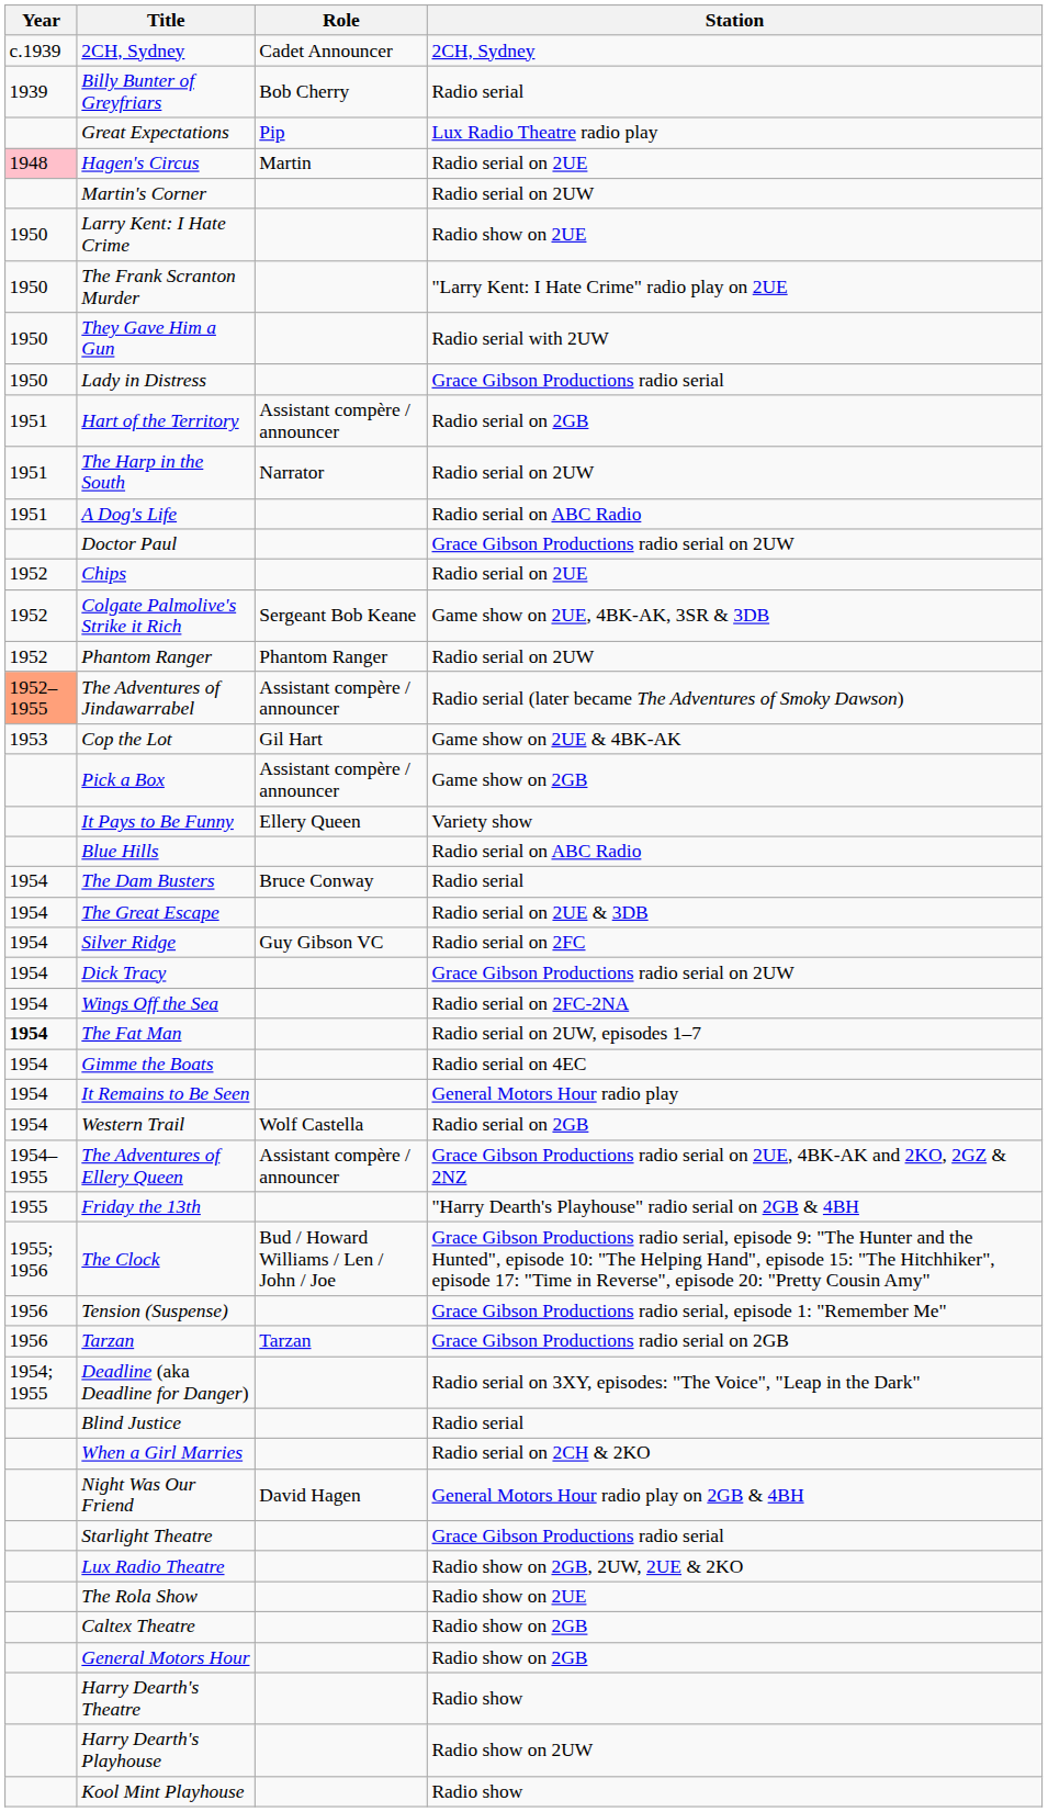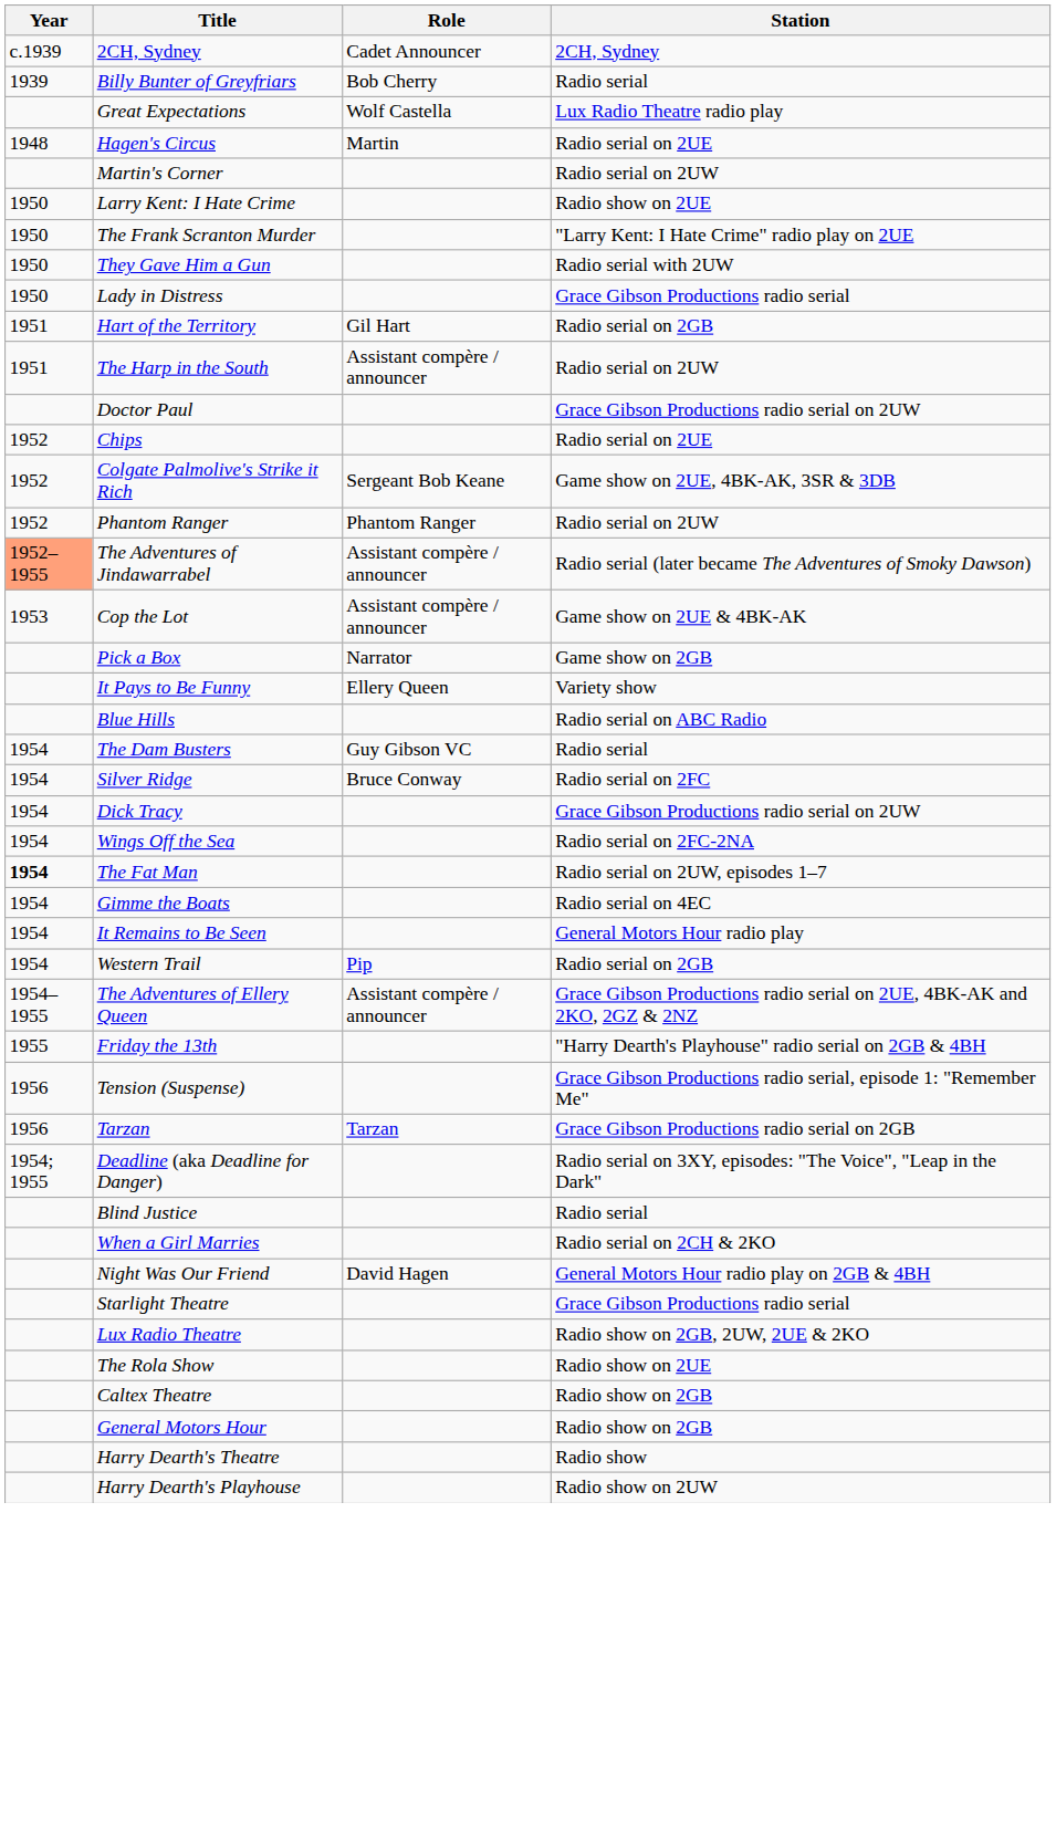 <table class=wikitable>
 <tr>
 <th>Year</th>
 <th>Title</th>
 <th>Role</th>
 <th>Station</th>
 </tr>
 <tr>
 <td>c.1939</td>
 <td><a href='#'>2CH, Sydney</a></td>
 <td>Cadet Announcer</td>
 <td><a href='#'>2CH, Sydney</a></td>
 </tr>
 <tr>
 <td>1939</td>
 <td><em><a href='#'>Billy Bunter of Greyfriars</a></em></td>
 <td>Bob Cherry</td>
 <td>Radio serial</td>
 </tr>
 <tr>
 <td></td>
 <td><em>Great Expectations</em></td>
-<td><a href='#'>Pip</a></td>
+<td>Wolf Castella</td>
 <td><a href='#'>Lux Radio Theatre</a> radio play</td>
 </tr>
 <tr>
-<td style="background: pink;">1948</td>
+<td>1948</td>
 <td><em><a href='#'>Hagen's Circus</a></em></td>
 <td>Martin</td>
 <td>Radio serial on <a href='#'>2UE</a></td>
 </tr>
 <tr>
 <td></td>
 <td><em>Martin's Corner</em></td>
 <td></td>
 <td>Radio serial on 2UW</td>
 </tr>
 <tr>
 <td>1950</td>
 <td><em>Larry Kent: I Hate Crime</em></td>
 <td></td>
 <td>Radio show on <a href='#'>2UE</a></td>
 </tr>
 <tr>
 <td>1950</td>
 <td><em>The Frank Scranton Murder</em></td>
 <td></td>
 <td>"Larry Kent: I Hate Crime" radio play on <a href='#'>2UE</a></td>
 </tr>
 <tr>
 <td>1950</td>
 <td><em><a href='#'>They Gave Him a Gun</a></em></td>
 <td></td>
 <td>Radio serial with 2UW</td>
 </tr>
 <tr>
 <td>1950</td>
 <td><em>Lady in Distress</em></td>
 <td></td>
 <td><a href='#'>Grace Gibson Productions</a> radio serial</td>
 </tr>
 <tr>
 <td>1951</td>
 <td><em><a href='#'>Hart of the Territory</a></em></td>
-<td>Assistant compère / announcer</td>
+<td>Gil Hart</td>
 <td>Radio serial on <a href='#'>2GB</a></td>
 </tr>
 <tr>
 <td>1951</td>
 <td><em><a href='#'>The Harp in the South</a></em></td>
-<td>Narrator</td>
+<td>Assistant compère / announcer</td>
 <td>Radio serial on 2UW</td>
-</tr>
-<tr>
-<td>1951</td>
-<td><em><a href='#'>A Dog's Life</a></em></td>
-<td></td>
-<td>Radio serial on <a href='#'>ABC Radio</a></td>
 </tr>
 <tr>
 <td></td>
 <td><em>Doctor Paul</em></td>
 <td></td>
 <td><a href='#'>Grace Gibson Productions</a> radio serial on 2UW</td>
 </tr>
 <tr>
 <td>1952</td>
 <td><em><a href='#'>Chips</a></em></td>
 <td></td>
 <td>Radio serial on <a href='#'>2UE</a></td>
 </tr>
 <tr>
 <td>1952</td>
 <td><em><a href='#'>Colgate Palmolive's Strike it Rich</a></em></td>
 <td>Sergeant Bob Keane</td>
 <td>Game show on <a href='#'>2UE</a>, 4BK-AK, 3SR & <a href='#'>3DB</a></td>
 </tr>
 <tr>
 <td>1952</td>
 <td><em>Phantom Ranger</em></td>
 <td>Phantom Ranger</td>
 <td>Radio serial on 2UW</td>
 </tr>
 <tr>
 <td style="background: lightsalmon;">1952–1955</td>
 <td><em>The Adventures of Jindawarrabel</em></td>
 <td>Assistant compère / announcer</td>
 <td>Radio serial (later became <em>The Adventures of Smoky Dawson</em>)</td>
 </tr>
 <tr>
 <td>1953</td>
 <td><em>Cop the Lot</em></td>
-<td>Gil Hart</td>
+<td>Assistant compère / announcer</td>
 <td>Game show on <a href='#'>2UE</a> & 4BK-AK</td>
 </tr>
 <tr>
 <td></td>
 <td><em><a href='#'>Pick a Box</a></em></td>
-<td>Assistant compère / announcer</td>
+<td>Narrator</td>
 <td>Game show on <a href='#'>2GB</a></td>
 </tr>
 <tr>
 <td></td>
 <td><em><a href='#'>It Pays to Be Funny</a></em></td>
 <td>Ellery Queen</td>
 <td>Variety show</td>
 </tr>
 <tr>
 <td></td>
 <td><em><a href='#'>Blue Hills</a></em></td>
 <td></td>
 <td>Radio serial on <a href='#'>ABC Radio</a></td>
 </tr>
 <tr>
 <td>1954</td>
 <td><em><a href='#'>The Dam Busters</a></em></td>
-<td>Bruce Conway</td>
+<td>Guy Gibson VC</td>
 <td>Radio serial</td>
 </tr>
 <tr>
 <td>1954</td>
-<td><em><a href='#'>The Great Escape</a></em></td>
-<td></td>
-<td>Radio serial on <a href='#'>2UE</a> & <a href='#'>3DB</a></td>
-</tr>
-<tr>
-<td>1954</td>
 <td><em><a href='#'>Silver Ridge</a></em></td>
-<td>Guy Gibson VC</td>
+<td>Bruce Conway</td>
 <td>Radio serial on <a href='#'>2FC</a></td>
 </tr>
 <tr>
 <td>1954</td>
 <td><em><a href='#'>Dick Tracy</a></em></td>
 <td></td>
 <td><a href='#'>Grace Gibson Productions</a> radio serial on 2UW</td>
 </tr>
 <tr>
 <td>1954</td>
 <td><em><a href='#'>Wings Off the Sea</a></em></td>
 <td></td>
 <td>Radio serial on <a href='#'>2FC-2NA</a></td>
 </tr>
 <tr>
 <td><strong>1954</strong></td>
 <td><em><a href='#'>The Fat Man</a></em></td>
 <td></td>
 <td>Radio serial on 2UW, episodes 1–7</td>
 </tr>
 <tr>
 <td>1954</td>
 <td><em><a href='#'>Gimme the Boats</a></em></td>
 <td></td>
 <td>Radio serial on 4EC</td>
 </tr>
 <tr>
 <td>1954</td>
 <td><em><a href='#'>It Remains to Be Seen</a></em></td>
 <td></td>
 <td><a href='#'>General Motors Hour</a> radio play</td>
 </tr>
 <tr>
 <td>1954</td>
 <td><em>Western Trail</em></td>
-<td>Wolf Castella</td>
+<td><a href='#'>Pip</a></td>
 <td>Radio serial on <a href='#'>2GB</a></td>
 </tr>
 <tr>
 <td>1954–1955</td>
 <td><em><a href='#'>The Adventures of Ellery Queen</a></em></td>
 <td>Assistant compère / announcer</td>
 <td><a href='#'>Grace Gibson Productions</a> radio serial on <a href='#'>2UE</a>, 4BK-AK and <a href='#'>2KO</a>, <a href='#'>2GZ</a> & <a href='#'>2NZ</a></td>
 </tr>
 <tr>
 <td>1955</td>
 <td><em><a href='#'>Friday the 13th</a></em></td>
 <td></td>
 <td>"Harry Dearth's Playhouse" radio serial on <a href='#'>2GB</a> & <a href='#'>4BH</a></td>
-</tr>
-<tr>
-<td>1955; 1956</td>
-<td><em><a href='#'>The Clock</a></em></td>
-<td>Bud / Howard Williams / Len / John / Joe</td>
-<td><a href='#'>Grace Gibson Productions</a> radio serial, episode 9: "The Hunter and the Hunted", episode 10: "The Helping Hand", episode 15: "The Hitchhiker", episode 17: "Time in Reverse", episode 20: "Pretty Cousin Amy"</td>
 </tr>
 <tr>
 <td>1956</td>
 <td><em>Tension (Suspense)</em></td>
 <td></td>
 <td><a href='#'>Grace Gibson Productions</a> radio serial, episode 1: "Remember Me"</td>
 </tr>
 <tr>
 <td>1956</td>
 <td><em><a href='#'>Tarzan</a></em></td>
 <td><a href='#'>Tarzan</a></td>
 <td><a href='#'>Grace Gibson Productions</a> radio serial on 2GB</td>
 </tr>
 <tr>
 <td>1954; 1955</td>
 <td><em><a href='#'>Deadline</a></em> (aka <em>Deadline for Danger</em>)</td>
 <td></td>
 <td>Radio serial on 3XY, episodes: "The Voice", "Leap in the Dark"</td>
 </tr>
 <tr>
 <td></td>
 <td><em>Blind Justice</em></td>
 <td></td>
 <td>Radio serial</td>
 </tr>
 <tr>
 <td></td>
 <td><em><a href='#'>When a Girl Marries</a></em></td>
 <td></td>
 <td>Radio serial on <a href='#'>2CH</a> & 2KO</td>
 </tr>
 <tr>
 <td></td>
 <td><em>Night Was Our Friend</em></td>
 <td>David Hagen</td>
 <td><a href='#'>General Motors Hour</a> radio play on <a href='#'>2GB</a> & <a href='#'>4BH</a></td>
 </tr>
 <tr>
 <td></td>
 <td><em>Starlight Theatre</em></td>
 <td></td>
 <td><a href='#'>Grace Gibson Productions</a> radio serial</td>
 </tr>
 <tr>
 <td></td>
 <td><em><a href='#'>Lux Radio Theatre</a></em></td>
 <td></td>
 <td>Radio show on <a href='#'>2GB</a>, 2UW, <a href='#'>2UE</a> & 2KO</td>
 </tr>
 <tr>
 <td></td>
 <td><em>The Rola Show</em></td>
 <td></td>
 <td>Radio show on <a href='#'>2UE</a></td>
 </tr>
 <tr>
 <td></td>
 <td><em>Caltex Theatre</em></td>
 <td></td>
 <td>Radio show on <a href='#'>2GB</a></td>
 </tr>
 <tr>
 <td></td>
 <td><em><a href='#'>General Motors Hour</a></em></td>
 <td></td>
 <td>Radio show on <a href='#'>2GB</a></td>
 </tr>
 <tr>
 <td></td>
 <td><em>Harry Dearth's Theatre</em></td>
 <td></td>
 <td>Radio show</td>
 </tr>
 <tr>
 <td></td>
 <td><em>Harry Dearth's Playhouse</em></td>
 <td></td>
 <td>Radio show on 2UW</td>
 </tr>
-<tr>
-<td></td>
-<td><em>Kool Mint Playhouse</em></td>
-<td></td>
-<td>Radio show</td>
-</tr>
 </table>
